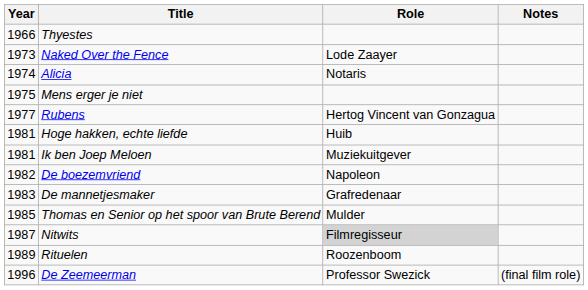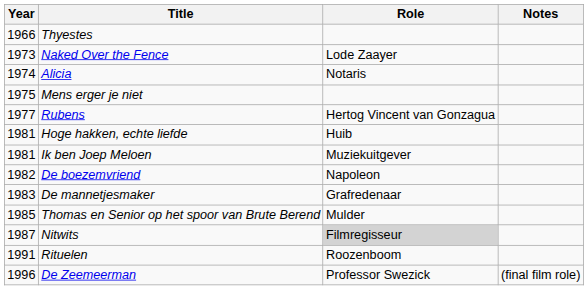 <table class="wikitable">
 <tr>
 <th>Year</th>
 <th>Title</th>
 <th>Role</th>
 <th>Notes</th>
 </tr>
 <tr>
 <td>1966</td>
 <td><em>Thyestes</em></td>
 <td></td>
 <td></td>
 </tr>
 <tr>
 <td>1973</td>
 <td><em><a href='#'>Naked Over the Fence</a></em></td>
 <td>Lode Zaayer</td>
 <td></td>
 </tr>
 <tr>
 <td>1974</td>
 <td><em><a href='#'>Alicia</a></em></td>
 <td>Notaris</td>
 <td></td>
 </tr>
 <tr>
 <td>1975</td>
 <td><em>Mens erger je niet</em></td>
 <td></td>
 <td></td>
 </tr>
 <tr>
 <td>1977</td>
 <td><em><a href='#'>Rubens</a></em></td>
 <td>Hertog Vincent van Gonzagua</td>
 <td></td>
 </tr>
 <tr>
 <td>1981</td>
 <td><em>Hoge hakken, echte liefde</em></td>
 <td>Huib</td>
 <td></td>
 </tr>
 <tr>
 <td>1981</td>
 <td><em>Ik ben Joep Meloen</em></td>
 <td>Muziekuitgever</td>
 <td></td>
 </tr>
 <tr>
 <td>1982</td>
 <td><em><a href='#'>De boezemvriend</a></em></td>
 <td>Napoleon</td>
 <td></td>
 </tr>
 <tr>
 <td>1983</td>
 <td><em>De mannetjesmaker</em></td>
 <td>Grafredenaar</td>
 <td></td>
 </tr>
 <tr>
 <td>1985</td>
 <td><em>Thomas en Senior op het spoor van Brute Berend</em></td>
 <td>Mulder</td>
 <td></td>
 </tr>
 <tr>
 <td>1987</td>
 <td><em>Nitwits</em></td>
 <td style="background: lightgrey;">Filmregisseur</td>
 <td></td>
 </tr>
 <tr>
-<td>1989</td>
+<td>1991</td>
 <td><em>Rituelen</em></td>
 <td>Roozenboom</td>
 <td></td>
 </tr>
 <tr>
 <td>1996</td>
 <td><em><a href='#'>De Zeemeerman</a></em></td>
 <td>Professor Swezick</td>
 <td>(final film role)</td>
 </tr>
 </table>
